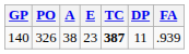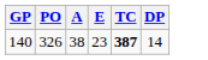 <table class="wikitable">
 <tr>
 <th><a href='#'>GP</a></th>
 <th><a href='#'>PO</a></th>
 <th><a href='#'>A</a></th>
 <th><a href='#'>E</a></th>
 <th><a href='#'>TC</a></th>
 <th><a href='#'>DP</a></th>
-<th><a href='#'>FA</a></th>
 </tr>
 <tr align=center>
 <td>140</td>
 <td>326</td>
 <td>38</td>
 <td>23</td>
 <td><strong>387</strong></td>
-<td>11</td>
-<td>.939</td>
+<td>14</td>
 </tr>
 </table>
